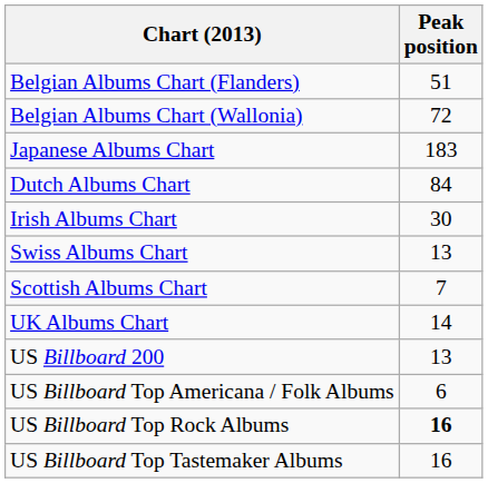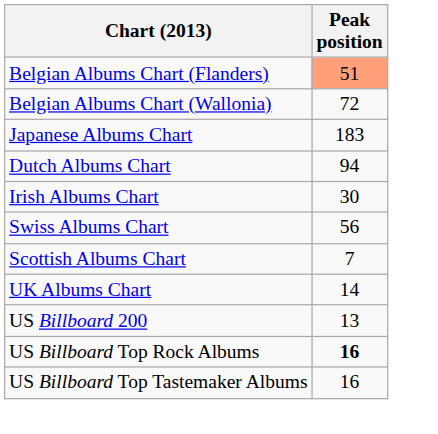 <table class="wikitable sortable">
 <tr>
 <th>Chart (2013)</th>
 <th>Peak<br>position</th>
 </tr>
 <tr>
 <td><a href='#'>Belgian Albums Chart (Flanders)</a></td>
-<td style="text-align:center;">51</td>
+<td style="background: lightsalmon; text-align:center;">51</td>
 </tr>
 <tr>
 <td><a href='#'>Belgian Albums Chart (Wallonia)</a></td>
 <td style="text-align:center;">72</td>
 </tr>
 <tr>
 <td><a href='#'>Japanese Albums Chart</a></td>
 <td style="text-align:center;">183</td>
 </tr>
 <tr>
 <td><a href='#'>Dutch Albums Chart</a></td>
-<td style="text-align:center;">84</td>
+<td style="text-align:center;">94</td>
 </tr>
 <tr>
 <td><a href='#'>Irish Albums Chart</a></td>
 <td style="text-align:center;">30</td>
 </tr>
 <tr>
 <td><a href='#'>Swiss Albums Chart</a></td>
-<td style="text-align:center;">13</td>
+<td style="text-align:center;">56</td>
 </tr>
 <tr>
 <td><a href='#'>Scottish Albums Chart</a></td>
 <td style="text-align:center;">7</td>
 </tr>
 <tr>
 <td><a href='#'>UK Albums Chart</a></td>
 <td style="text-align:center;">14</td>
 </tr>
 <tr>
 <td>US <a href='#'><em>Billboard</em> 200</a></td>
 <td style="text-align:center;">13</td>
 </tr>
 <tr>
-<td>US <em>Billboard</em> Top Americana / Folk Albums</td>
-<td style="text-align:center;">6</td>
-</tr>
-<tr>
 <td>US <em>Billboard</em> Top Rock Albums</td>
 <td style="text-align:center;"><strong>16</strong></td>
 </tr>
 <tr>
 <td>US <em>Billboard</em> Top Tastemaker Albums</td>
 <td style="text-align:center;">16</td>
 </tr>
 </table>
